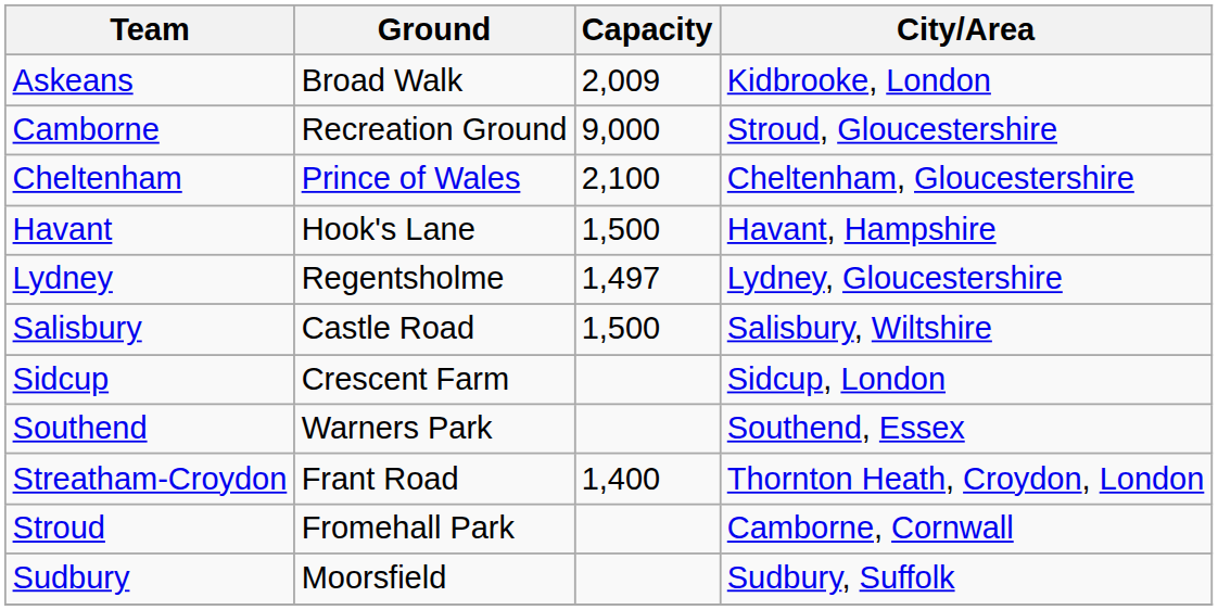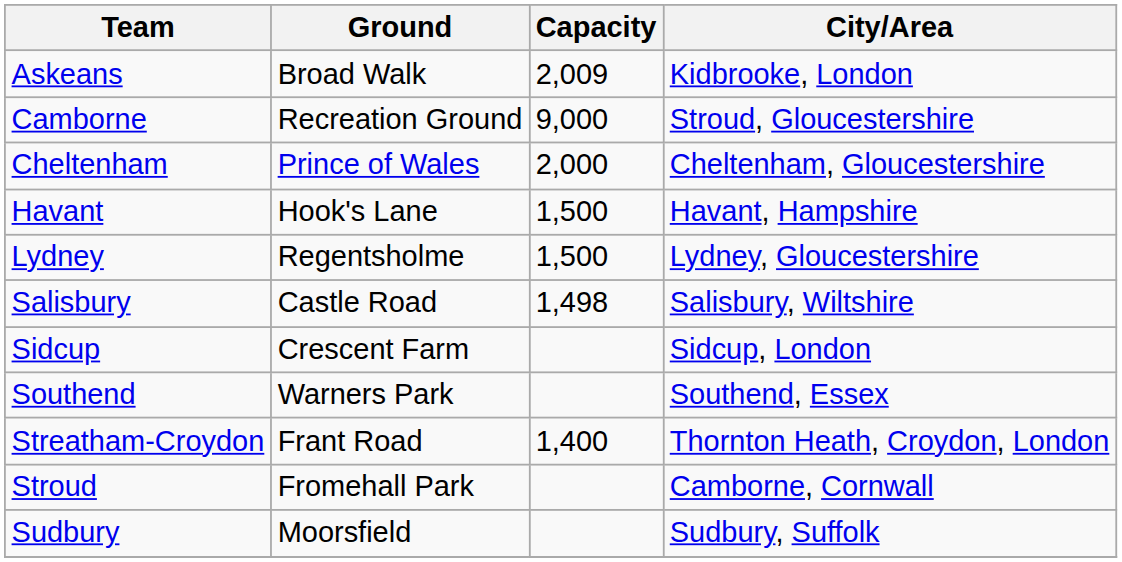 <table class="wikitable sortable">
 <tr>
 <th>Team</th>
 <th>Ground</th>
 <th>Capacity</th>
 <th>City/Area</th>
 </tr>
 <tr>
 <td><a href='#'>Askeans</a></td>
 <td>Broad Walk</td>
 <td>2,009</td>
 <td><a href='#'>Kidbrooke</a>, <a href='#'>London</a></td>
 </tr>
 <tr>
 <td><a href='#'>Camborne</a></td>
 <td>Recreation Ground</td>
 <td>9,000</td>
 <td><a href='#'>Stroud</a>, <a href='#'>Gloucestershire</a></td>
 </tr>
 <tr>
 <td><a href='#'>Cheltenham</a></td>
 <td><a href='#'>Prince of Wales</a></td>
-<td>2,100</td>
+<td>2,000</td>
 <td><a href='#'>Cheltenham</a>, <a href='#'>Gloucestershire</a></td>
 </tr>
 <tr>
 <td><a href='#'>Havant</a></td>
 <td>Hook's Lane</td>
 <td>1,500</td>
 <td><a href='#'>Havant</a>, <a href='#'>Hampshire</a></td>
 </tr>
 <tr>
 <td><a href='#'>Lydney</a></td>
 <td>Regentsholme</td>
-<td>1,497</td>
+<td>1,500</td>
 <td><a href='#'>Lydney</a>, <a href='#'>Gloucestershire</a></td>
 </tr>
 <tr>
 <td><a href='#'>Salisbury</a></td>
 <td>Castle Road</td>
-<td>1,500</td>
+<td>1,498</td>
 <td><a href='#'>Salisbury</a>, <a href='#'>Wiltshire</a></td>
 </tr>
 <tr>
 <td><a href='#'>Sidcup</a></td>
 <td>Crescent Farm</td>
 <td></td>
 <td><a href='#'>Sidcup</a>, <a href='#'>London</a></td>
 </tr>
 <tr>
 <td><a href='#'>Southend</a></td>
 <td>Warners Park</td>
 <td></td>
 <td><a href='#'>Southend</a>, <a href='#'>Essex</a></td>
 </tr>
 <tr>
 <td><a href='#'>Streatham-Croydon</a></td>
 <td>Frant Road</td>
 <td>1,400</td>
 <td><a href='#'>Thornton Heath</a>, <a href='#'>Croydon</a>, <a href='#'>London</a></td>
 </tr>
 <tr>
 <td><a href='#'>Stroud</a></td>
 <td>Fromehall Park</td>
 <td></td>
 <td><a href='#'>Camborne</a>, <a href='#'>Cornwall</a></td>
 </tr>
 <tr>
 <td><a href='#'>Sudbury</a></td>
 <td>Moorsfield</td>
 <td></td>
 <td><a href='#'>Sudbury</a>, <a href='#'>Suffolk</a></td>
 </tr>
 <tr>
 </tr>
 </table>
